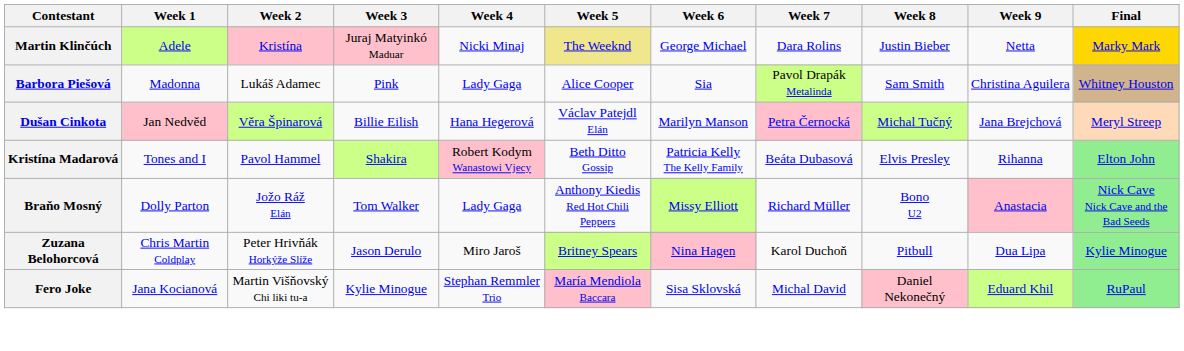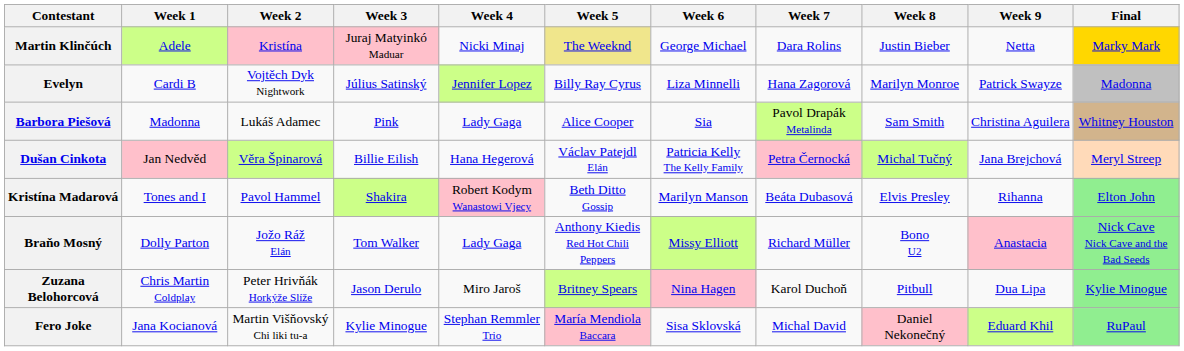 <table class="wikitable" style="font-size:90%; text-align:center; margin-left: auto; margin-right: auto">
 <tr>
 <th style="width: 10%;">Contestant</th>
 <th style="width: 9%;">Week 1</th>
 <th style="width: 9%;">Week 2</th>
 <th style="width: 9%;">Week 3</th>
 <th style="width: 9%;">Week 4</th>
 <th style="width: 9%;">Week 5</th>
 <th style="width: 9%;">Week 6</th>
 <th style="width: 9%;">Week 7</th>
 <th style="width: 9%;">Week 8</th>
 <th style="width: 9%;">Week 9</th>
 <th style="width: 9%;">Final</th>
 </tr>
 <tr>
 <th>Martin Klinčúch</th>
 <td style="background:#ccff88"><a href='#'>Adele</a></td>
 <td style="background:pink"><a href='#'>Kristína</a></td>
 <td style="background:pink">Juraj Matyinkó <br><small>Maduar</small></td>
 <td><a href='#'>Nicki Minaj</a></td>
 <td style="background: khaki;"><a href='#'>The Weeknd</a></td>
 <td><a href='#'>George Michael</a></td>
 <td><a href='#'>Dara Rolins</a></td>
 <td><a href='#'>Justin Bieber</a></td>
 <td><a href='#'>Netta</a></td>
 <td style="background:gold;"><a href='#'>Marky Mark</a></td>
 </tr>
 <tr>
+<th>Evelyn</th>
+<td><a href='#'>Cardi B</a></td>
+<td><a href='#'>Vojtěch Dyk</a> <br><small>Nightwork</small></td>
+<td><a href='#'>Július Satinský</a></td>
+<td style="background:#ccff88"><a href='#'>Jennifer Lopez</a></td>
+<td><a href='#'>Billy Ray Cyrus</a></td>
+<td><a href='#'>Liza Minnelli</a></td>
+<td><a href='#'>Hana Zagorová</a></td>
+<td><a href='#'>Marilyn Monroe</a></td>
+<td><a href='#'>Patrick Swayze</a></td>
+<td style="background:silver;"><a href='#'>Madonna</a></td>
+</tr>
+<tr>
 <th><a href='#'>Barbora Piešová</a></th>
 <td><a href='#'>Madonna</a></td>
 <td>Lukáš Adamec</td>
 <td><a href='#'>Pink</a></td>
 <td><a href='#'>Lady Gaga</a></td>
 <td><a href='#'>Alice Cooper</a></td>
 <td><a href='#'>Sia</a></td>
 <td style="background:#ccff88">Pavol Drapák<br><small><a href='#'>Metalinda</a></small></td>
 <td><a href='#'>Sam Smith</a></td>
 <td><a href='#'>Christina Aguilera</a></td>
 <td style="background:tan"><a href='#'>Whitney Houston</a></td>
 </tr>
 <tr>
 <th><a href='#'>Dušan Cinkota</a></th>
 <td style="background:pink">Jan Nedvěd</td>
 <td style="background:#ccff88"><a href='#'>Věra Špinarová</a></td>
 <td><a href='#'>Billie Eilish</a></td>
 <td><a href='#'>Hana Hegerová</a></td>
 <td><a href='#'>Václav Patejdl</a><br><small><a href='#'>Elán</a></small></td>
-<td><a href='#'>Marilyn Manson</a></td>
+<td><a href='#'>Patricia Kelly</a><br><small><a href='#'>The Kelly Family</a></small></td>
 <td style="background:pink"><a href='#'>Petra Černocká</a></td>
 <td style="background:#ccff88"><a href='#'>Michal Tučný</a></td>
 <td><a href='#'>Jana Brejchová</a></td>
 <td style="background:peachpuff"><a href='#'>Meryl Streep</a></td>
 </tr>
 <tr>
 <th>Kristína Madarová</th>
 <td><a href='#'>Tones and I</a></td>
 <td><a href='#'>Pavol Hammel</a></td>
 <td style="background:#ccff88"><a href='#'>Shakira</a></td>
 <td style="background:pink">Robert Kodym<br><small><a href='#'>Wanastowi Vjecy</a></small></td>
 <td><a href='#'>Beth Ditto</a><br><small><a href='#'>Gossip</a></small></td>
-<td><a href='#'>Patricia Kelly</a><br><small><a href='#'>The Kelly Family</a></small></td>
+<td><a href='#'>Marilyn Manson</a></td>
 <td><a href='#'>Beáta Dubasová</a></td>
 <td><a href='#'>Elvis Presley</a></td>
 <td><a href='#'>Rihanna</a></td>
 <td style="background:lightgreen;"><a href='#'>Elton John</a></td>
 </tr>
 <tr>
 <th>Braňo Mosný</th>
 <td><a href='#'>Dolly Parton</a></td>
 <td><a href='#'>Jožo Ráž</a><br><small><a href='#'>Elán</a></small></td>
 <td><a href='#'>Tom Walker</a></td>
 <td><a href='#'>Lady Gaga</a></td>
 <td><a href='#'>Anthony Kiedis</a><br><small><a href='#'>Red Hot Chili Peppers</a></small></td>
 <td style="background:#ccff88"><a href='#'>Missy Elliott</a></td>
 <td><a href='#'>Richard Müller</a></td>
 <td><a href='#'>Bono</a><br><small><a href='#'>U2</a></small></td>
 <td style="background:pink"><a href='#'>Anastacia</a></td>
 <td style="background:lightgreen;"><a href='#'>Nick Cave</a><br><small><a href='#'>Nick Cave and the Bad Seeds</a></small></td>
 </tr>
 <tr>
 <th>Zuzana Belohorcová</th>
 <td><a href='#'>Chris Martin</a> <br><small><a href='#'>Coldplay</a></small></td>
 <td>Peter Hrivňák <br><small><a href='#'>Horkýže Slíže</a></small></td>
 <td><a href='#'>Jason Derulo</a></td>
 <td>Miro Jaroš</td>
 <td style="background:#ccff88"><a href='#'>Britney Spears</a></td>
 <td bgcolor=pink><a href='#'>Nina Hagen</a></td>
 <td>Karol Duchoň</td>
 <td><a href='#'>Pitbull</a></td>
 <td><a href='#'>Dua Lipa</a></td>
 <td style="background:lightgreen;"><a href='#'>Kylie Minogue</a></td>
 </tr>
 <tr>
 <th>Fero Joke</th>
 <td><a href='#'>Jana Kocianová</a></td>
 <td>Martin Višňovský <br><small>Chi liki tu-a</small></td>
 <td><a href='#'>Kylie Minogue</a></td>
 <td><a href='#'>Stephan Remmler</a><br><small><a href='#'>Trio</a></small></td>
 <td style="background:pink"><a href='#'>María Mendiola</a><br><small><a href='#'>Baccara</a></small></td>
 <td><a href='#'>Sisa Sklovská</a></td>
 <td><a href='#'>Michal David</a></td>
 <td style="background:pink">Daniel Nekonečný</td>
 <td style="background:#ccff88"><a href='#'>Eduard Khil</a></td>
 <td style="background:lightgreen;"><a href='#'>RuPaul</a></td>
 </tr>
 </table>
